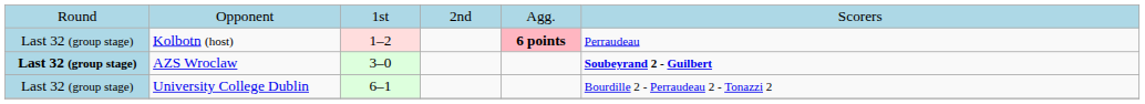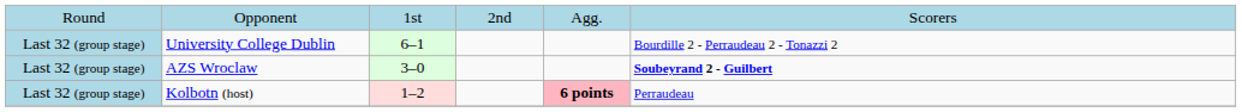 <table class="wikitable" style="text-align:center">
 <tr bgcolor=lightblue>
 <td width=150px>Round</td>
 <td width=200px>Opponent</td>
 <td width=80px>1st</td>
 <td width=80px>2nd</td>
 <td width=80px>Agg.</td>
 <td width=600px>Scorers</td>
 </tr>
 <tr>
 <td bgcolor=lightblue>Last 32 <small>(group stage)</small></td>
-<td align=left> <a href='#'>Kolbotn</a> <small>(host)</small></td>
-<td bgcolor="#ffdddd">1–2</td>
+<td align=left> <a href='#'>University College Dublin</a></td>
+<td bgcolor="#ddffdd">6–1</td>
 <td></td>
-<td bgcolor=lightpink><strong>6 points</strong></td>
-<td align=left><small><a href='#'>Perraudeau</a></small></td>
+<td></td>
+<td align=left><small><a href='#'>Bourdille</a> 2 - <a href='#'>Perraudeau</a> 2 - <a href='#'>Tonazzi</a> 2 </small></td>
 </tr>
 <tr>
-<td bgcolor=lightblue><strong>Last 32 <small>(group stage)</small></strong></td>
+<td bgcolor=lightblue>Last 32 <small>(group stage)</small></td>
 <td align=left> <a href='#'>AZS Wroclaw</a></td>
 <td bgcolor="#ddffdd">3–0</td>
 <td></td>
 <td></td>
 <td align=left><strong><small><a href='#'>Soubeyrand</a> 2 - <a href='#'>Guilbert</a></small></strong></td>
 </tr>
 <tr>
 <td bgcolor=lightblue>Last 32 <small>(group stage)</small></td>
-<td align=left> <a href='#'>University College Dublin</a></td>
-<td bgcolor="#ddffdd">6–1</td>
+<td align=left> <a href='#'>Kolbotn</a> <small>(host)</small></td>
+<td bgcolor="#ffdddd">1–2</td>
 <td></td>
-<td></td>
-<td align=left><small><a href='#'>Bourdille</a> 2 - <a href='#'>Perraudeau</a> 2 - <a href='#'>Tonazzi</a> 2 </small></td>
+<td bgcolor=lightpink><strong>6 points</strong></td>
+<td align=left><small><a href='#'>Perraudeau</a></small></td>
 </tr>
 <tr>
 </tr>
 </table>
